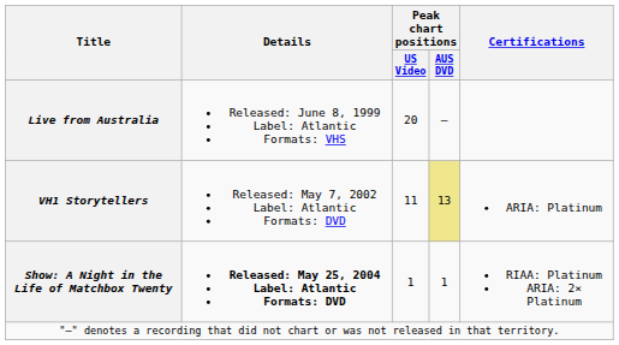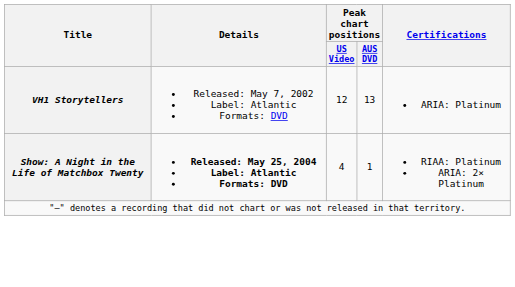 <table class="wikitable plainrowheaders" style="text-align:center;">
 <tr>
 <th scope="col" rowspan="2" style="width:15em;">Title</th>
 <th scope="col" rowspan="2" style="width:18em;">Details</th>
 <th scope="col" colspan="2">Peak chart positions</th>
 <th scope="col" rowspan="2" style="width:13em;"><a href='#'>Certifications</a></th>
 </tr>
 <tr>
 <th scope="col" style="width:2.5em;font-size:90%;"><a href='#'>US<br>Video</a><br></th>
 <th scope="col" style="width:2.5em;font-size:90%;"><a href='#'>AUS<br>DVD</a><br></th>
 </tr>
 <tr>
-<th scope="row"><em>Live from Australia</em></th>
-<td><br><ul><li>Released: June 8, 1999</li><li>Label: Atlantic</li><li>Formats: <a href='#'>VHS</a></li></ul></td>
-<td>20</td>
-<td>—</td>
-<td></td>
-</tr>
-<tr>
 <th scope="row"><em>VH1 Storytellers</em></th>
 <td><br><ul><li>Released: May 7, 2002</li><li>Label: Atlantic</li><li>Formats: <a href='#'>DVD</a></li></ul></td>
-<td>11</td>
-<td style="background: khaki;">13</td>
+<td>12</td>
+<td>13</td>
 <td><br><ul><li>ARIA: Platinum</li></ul></td>
 </tr>
 <tr>
 <th scope="row"><em>Show: A Night in the Life of Matchbox Twenty</em></th>
 <td><strong><br><ul><li>Released: May 25, 2004</li><li>Label: Atlantic</li><li>Formats: DVD</li></ul></strong></td>
-<td>1</td>
+<td>4</td>
 <td>1</td>
 <td><br><ul><li>RIAA: Platinum</li><li>ARIA: 2× Platinum</li></ul></td>
 </tr>
 <tr>
 <td colspan="5" style="font-size:90%">"—" denotes a recording that did not chart or was not released in that territory.</td>
 </tr>
 </table>
